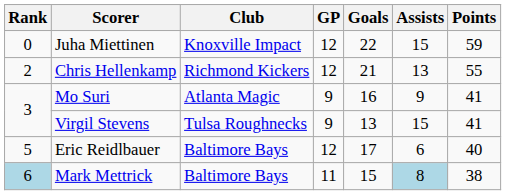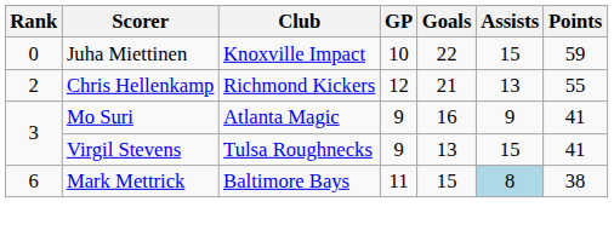 <table class="wikitable">
 <tr>
 <th>Rank</th>
 <th>Scorer</th>
 <th>Club</th>
 <th>GP</th>
 <th>Goals</th>
 <th>Assists</th>
 <th>Points</th>
 </tr>
 <tr>
 <td align=center>0</td>
 <td>Juha Miettinen</td>
 <td><a href='#'>Knoxville Impact</a></td>
-<td align=center>12</td>
+<td align=center>10</td>
 <td align=center>22</td>
 <td align=center>15</td>
 <td align=center>59</td>
 </tr>
 <tr>
 <td align=center>2</td>
 <td><a href='#'>Chris Hellenkamp</a></td>
 <td><a href='#'>Richmond Kickers</a></td>
 <td align=center>12</td>
 <td align=center>21</td>
 <td align=center>13</td>
 <td align=center>55</td>
 </tr>
 <tr>
 <td rowspan="2" align=center>3</td>
 <td><a href='#'>Mo Suri</a></td>
 <td><a href='#'>Atlanta Magic</a></td>
 <td align=center>9</td>
 <td align=center>16</td>
 <td align=center>9</td>
 <td align=center>41</td>
 </tr>
 <tr>
 <td><a href='#'>Virgil Stevens</a></td>
 <td><a href='#'>Tulsa Roughnecks</a></td>
 <td align=center>9</td>
 <td align=center>13</td>
 <td align=center>15</td>
 <td align=center>41</td>
 </tr>
 <tr>
-<td align=center>5</td>
-<td>Eric Reidlbauer</td>
-<td><a href='#'>Baltimore Bays</a></td>
-<td align=center>12</td>
-<td align=center>17</td>
 <td align=center>6</td>
-<td align=center>40</td>
-</tr>
-<tr>
-<td align=center style="background: lightblue;">6</td>
 <td><a href='#'>Mark Mettrick</a></td>
 <td><a href='#'>Baltimore Bays</a></td>
 <td align=center>11</td>
 <td align=center>15</td>
 <td align=center style="background: lightblue;">8</td>
 <td align=center>38</td>
 </tr>
 </table>
